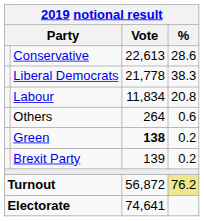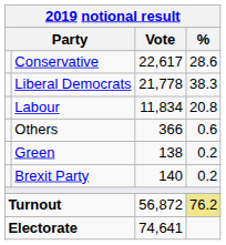 <table class="wikitable">
 <tr>
 <th colspan="4"><a href='#'>2019</a> <a href='#'>notional result</a></th>
 </tr>
 <tr>
 <th bgcolor="#DDDDFF" width="130px" colspan="2">Party</th>
 <th bgcolor="#DDDDFF" width="50px">Vote</th>
 <th bgcolor="#DDDDFF" width="30px">%</th>
 </tr>
 <tr>
 <td></td>
 <td><a href='#'>Conservative</a></td>
-<td align=right>22,613</td>
+<td align=right>22,617</td>
 <td align=right>28.6</td>
 </tr>
 <tr>
 <td></td>
 <td><a href='#'>Liberal Democrats</a></td>
 <td align=right>21,778</td>
 <td align=right>38.3</td>
 </tr>
 <tr>
 <td></td>
 <td><a href='#'>Labour</a></td>
 <td align=right>11,834</td>
 <td align=right>20.8</td>
 </tr>
 <tr>
 <td></td>
 <td>Others</td>
-<td align=right>264</td>
+<td align=right>366</td>
 <td align=right>0.6</td>
 </tr>
 <tr>
 <td></td>
 <td><a href='#'>Green</a></td>
-<td align=right><strong>138</strong></td>
+<td align=right>138</td>
 <td align=right>0.2</td>
 </tr>
 <tr>
 <td></td>
 <td><a href='#'>Brexit Party</a></td>
-<td align=right>139</td>
+<td align=right>140</td>
 <td align=right>0.2</td>
 </tr>
 <tr>
 <td colspan="4" bgcolor="#EAECF0"></td>
 </tr>
 <tr>
 <td colspan="2"><strong>Turnout</strong></td>
 <td align=right>56,872</td>
 <td align=right style="background: khaki;">76.2</td>
 </tr>
 <tr>
 <td colspan="2"><strong>Electorate</strong></td>
 <td align=right>74,641</td>
 </tr>
 </table>
